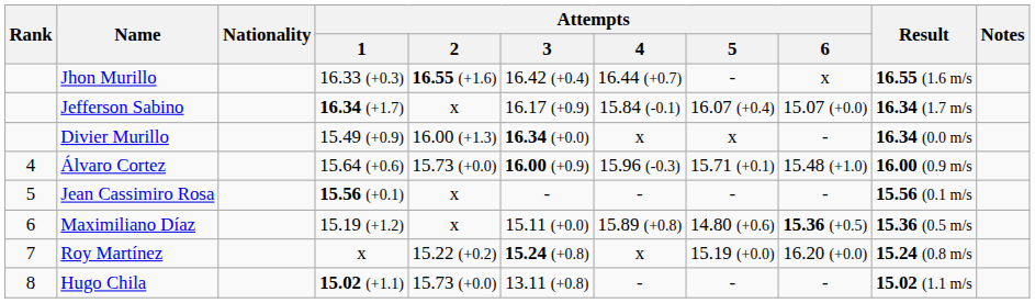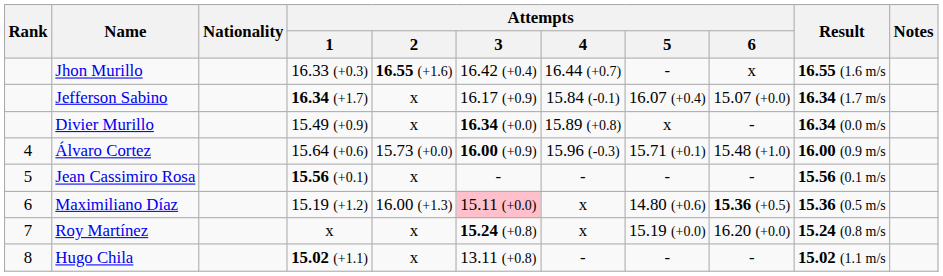 <table class="wikitable sortable" style="text-align:center">
 <tr>
 <th rowspan=2>Rank</th>
 <th rowspan=2>Name</th>
 <th rowspan=2>Nationality</th>
 <th colspan=6>Attempts</th>
 <th rowspan=2>Result</th>
 <th rowspan=2>Notes</th>
 </tr>
 <tr>
 <th>1</th>
 <th>2</th>
 <th>3</th>
 <th>4</th>
 <th>5</th>
 <th>6</th>
 </tr>
 <tr>
 <td align=center></td>
 <td align=left><a href='#'>Jhon Murillo</a></td>
 <td align=left></td>
 <td>16.33 <small>(+0.3)</small></td>
 <td><strong>16.55</strong> <small>(+1.6)</small></td>
 <td>16.42 <small>(+0.4)</small></td>
 <td>16.44 <small>(+0.7)</small></td>
 <td>-</td>
 <td>x</td>
 <td><strong>16.55</strong> <small>(1.6 m/s</small></td>
 <td></td>
 </tr>
 <tr>
 <td align=center></td>
 <td align=left><a href='#'>Jefferson Sabino</a></td>
 <td align=left></td>
 <td><strong>16.34</strong> <small>(+1.7)</small></td>
 <td>x</td>
 <td>16.17 <small>(+0.9)</small></td>
 <td>15.84 <small>(-0.1)</small></td>
 <td>16.07 <small>(+0.4)</small></td>
 <td>15.07 <small>(+0.0)</small></td>
 <td><strong>16.34</strong> <small>(1.7 m/s</small></td>
 <td></td>
 </tr>
 <tr>
 <td align=center></td>
 <td align=left><a href='#'>Divier Murillo</a></td>
 <td align=left></td>
 <td>15.49 <small>(+0.9)</small></td>
-<td>16.00 <small>(+1.3)</small></td>
+<td>x</td>
 <td><strong>16.34</strong> <small>(+0.0)</small></td>
-<td>x</td>
+<td>15.89 <small>(+0.8)</small></td>
 <td>x</td>
 <td>-</td>
 <td><strong>16.34</strong> <small>(0.0 m/s</small></td>
 <td></td>
 </tr>
 <tr>
 <td align=center>4</td>
 <td align=left><a href='#'>Álvaro Cortez</a></td>
 <td align=left></td>
 <td>15.64 <small>(+0.6)</small></td>
 <td>15.73 <small>(+0.0)</small></td>
 <td><strong>16.00</strong> <small>(+0.9)</small></td>
 <td>15.96 <small>(-0.3)</small></td>
 <td>15.71 <small>(+0.1)</small></td>
 <td>15.48 <small>(+1.0)</small></td>
 <td><strong>16.00</strong> <small>(0.9 m/s</small></td>
 <td></td>
 </tr>
 <tr>
 <td align=center>5</td>
 <td align=left><a href='#'>Jean Cassimiro Rosa</a></td>
 <td align=left></td>
 <td><strong>15.56</strong> <small>(+0.1)</small></td>
 <td>x</td>
 <td>-</td>
 <td>-</td>
 <td>-</td>
 <td>-</td>
 <td><strong>15.56</strong> <small>(0.1 m/s</small></td>
 <td></td>
 </tr>
 <tr>
 <td align=center>6</td>
 <td align=left><a href='#'>Maximiliano Díaz</a></td>
 <td align=left></td>
 <td>15.19 <small>(+1.2)</small></td>
+<td>16.00 <small>(+1.3)</small></td>
+<td style="background: pink;">15.11 <small>(+0.0)</small></td>
 <td>x</td>
-<td>15.11 <small>(+0.0)</small></td>
-<td>15.89 <small>(+0.8)</small></td>
 <td>14.80 <small>(+0.6)</small></td>
 <td><strong>15.36</strong> <small>(+0.5)</small></td>
 <td><strong>15.36</strong> <small>(0.5 m/s</small></td>
 <td></td>
 </tr>
 <tr>
 <td align=center>7</td>
 <td align=left><a href='#'>Roy Martínez</a></td>
 <td align=left></td>
 <td>x</td>
-<td>15.22 <small>(+0.2)</small></td>
+<td>x</td>
 <td><strong>15.24</strong> <small>(+0.8)</small></td>
 <td>x</td>
 <td>15.19 <small>(+0.0)</small></td>
 <td>16.20 <small>(+0.0)</small></td>
 <td><strong>15.24</strong> <small>(0.8 m/s</small></td>
 <td></td>
 </tr>
 <tr>
 <td align=center>8</td>
 <td align=left><a href='#'>Hugo Chila</a></td>
 <td align=left></td>
 <td><strong>15.02</strong> <small>(+1.1)</small></td>
-<td>15.73 <small>(+0.0)</small></td>
+<td>x</td>
 <td>13.11 <small>(+0.8)</small></td>
 <td>-</td>
 <td>-</td>
 <td>-</td>
 <td><strong>15.02</strong> <small>(1.1 m/s</small></td>
 <td></td>
 </tr>
 </table>
